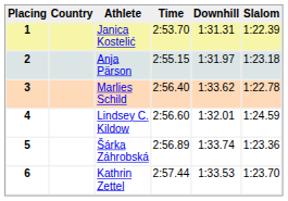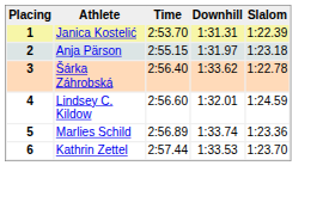 <table style="border-style:solid;border-width:1px;border-color:#808080;background-color:#EFEFEF" cellspacing="2" cellpadding="2" width="380px">
 <tr bgcolor="#EFEFEF">
 <th align=center>Placing</th>
-<th align=center>Country</th>
 <th align=center>Athlete</th>
 <th align=center>Time</th>
 <th>Downhill</th>
 <th>Slalom</th>
 </tr>
 <tr align="center" valign="top" bgcolor="#F7F6A8">
 <th>1</th>
-<td align=left></td>
 <td align="left"><a href='#'>Janica Kostelić</a></td>
 <td align="left">2:53.70</td>
 <td>1:31.31</td>
 <td>1:22.39</td>
 </tr>
 <tr align="center" valign="top" bgcolor="#DCE5E5">
 <th>2</th>
-<td align=left></td>
 <td align="left"><a href='#'>Anja Pärson</a></td>
 <td align="left">2:55.15</td>
 <td>1:31.97</td>
 <td>1:23.18</td>
 </tr>
 <tr align="center" valign="top" bgcolor="#FFDAB9">
 <th>3</th>
-<td align=left></td>
-<td align="left"><a href='#'>Marlies Schild</a></td>
+<td align="left"><a href='#'>Šárka Záhrobská</a></td>
 <td align="left">2:56.40</td>
 <td>1:33.62</td>
 <td>1:22.78</td>
 </tr>
 <tr align="center" valign="top" bgcolor="#FFFFFF">
 <th>4</th>
-<td align=left></td>
 <td align="left"><a href='#'>Lindsey C. Kildow</a></td>
 <td align="left">2:56.60</td>
 <td>1:32.01</td>
 <td>1:24.59</td>
 </tr>
 <tr align="center" valign="top" bgcolor="#FFFFFF">
 <th>5</th>
-<td align=left></td>
-<td align="left"><a href='#'>Šárka Záhrobská</a></td>
+<td align="left"><a href='#'>Marlies Schild</a></td>
 <td align="left">2:56.89</td>
 <td>1:33.74</td>
 <td>1:23.36</td>
 </tr>
 <tr align="center" valign="top" bgcolor="#FFFFFF">
 <th>6</th>
-<td align=left></td>
 <td align="left"><a href='#'>Kathrin Zettel</a></td>
 <td align="left">2:57.44</td>
 <td>1:33.53</td>
 <td>1:23.70</td>
 </tr>
 </table>
